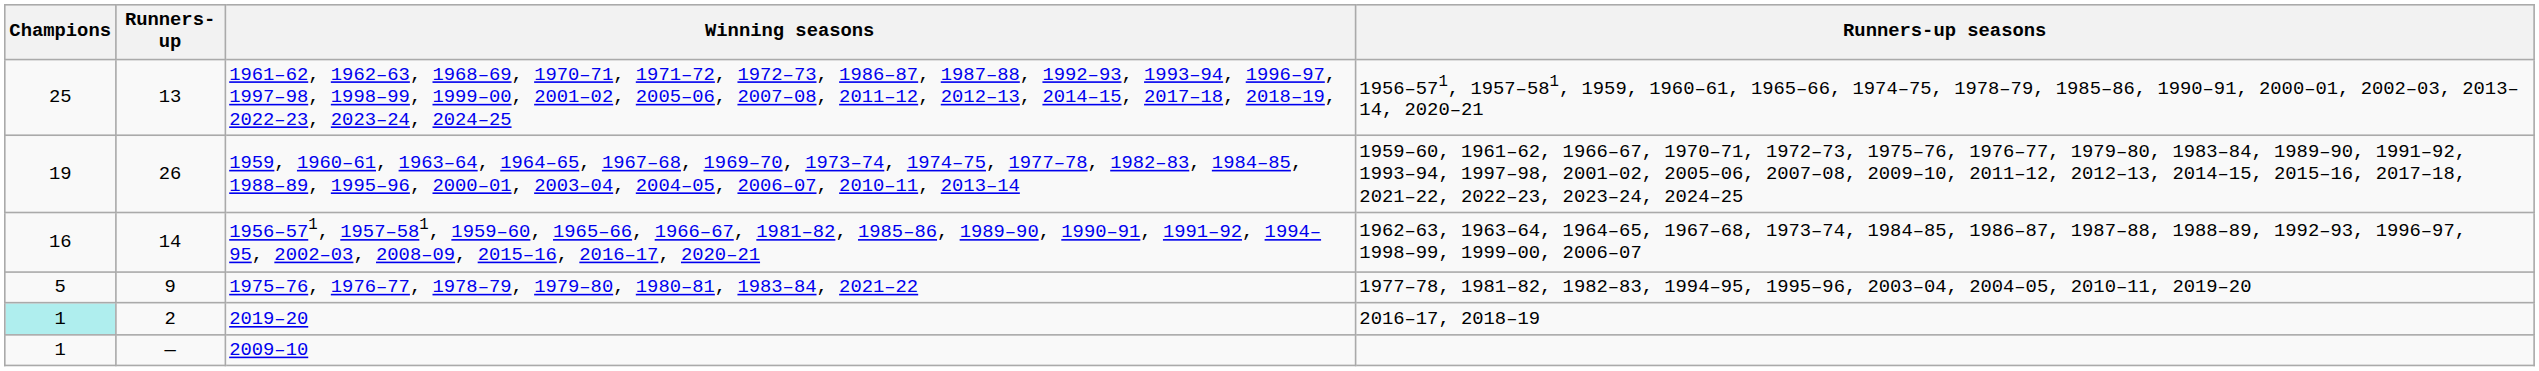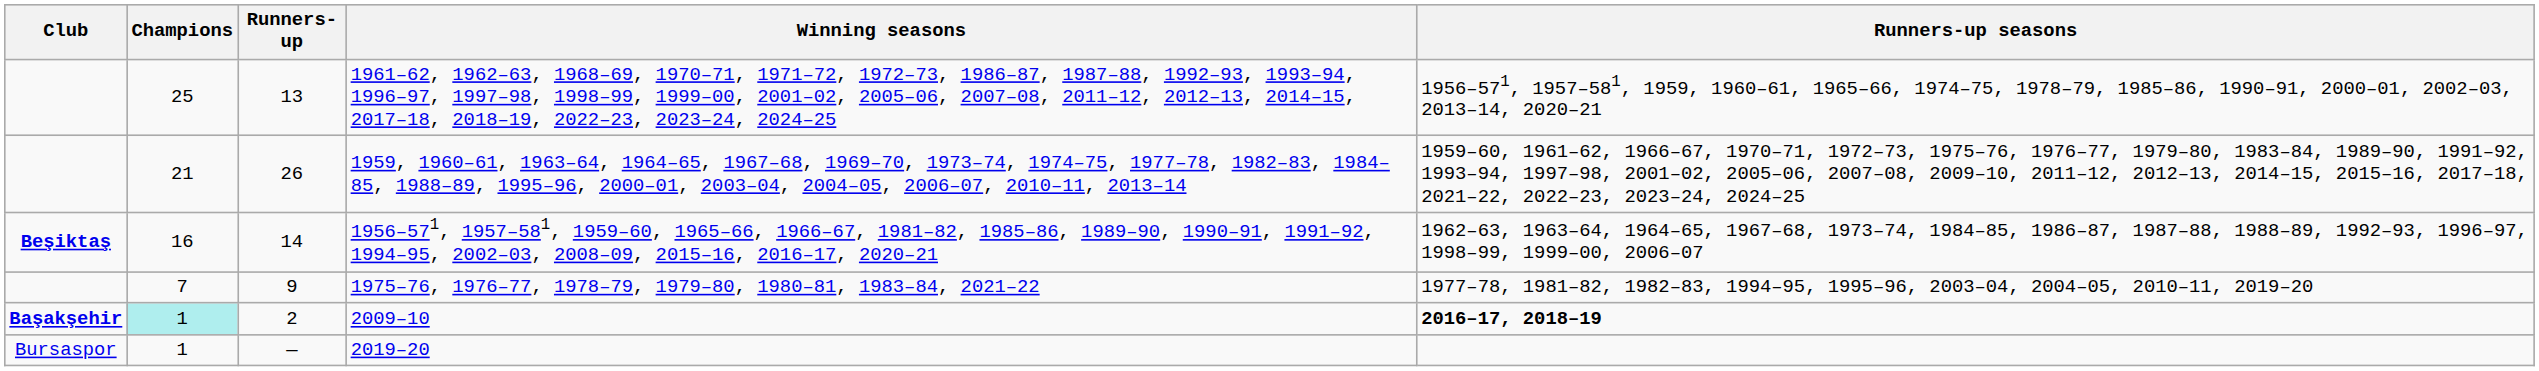 <table class="wikitable sortable" style="font-size: 90%">
 <tr>
+<th>Club</th>
 <th>Champions</th>
 <th>Runners-up</th>
 <th>Winning seasons</th>
 <th>Runners-up seasons</th>
 </tr>
 <tr>
+<td align="center"><strong></strong></td>
 <td align="center">25</td>
 <td align="center">13</td>
 <td><a href='#'>1961–62</a>, <a href='#'>1962–63</a>, <a href='#'>1968–69</a>, <a href='#'>1970–71</a>, <a href='#'>1971–72</a>, <a href='#'>1972–73</a>, <a href='#'>1986–87</a>, <a href='#'>1987–88</a>, <a href='#'>1992–93</a>, <a href='#'>1993–94</a>, <a href='#'>1996–97</a>, <a href='#'>1997–98</a>, <a href='#'>1998–99</a>, <a href='#'>1999–00</a>, <a href='#'>2001–02</a>, <a href='#'>2005–06</a>, <a href='#'>2007–08</a>, <a href='#'>2011–12</a>, <a href='#'>2012–13</a>, <a href='#'>2014–15</a>, <a href='#'>2017–18</a>, <a href='#'>2018–19</a>, <a href='#'>2022–23</a>, <a href='#'>2023–24</a>, <a href='#'>2024–25</a></td>
 <td>1956–57<sup>1</sup>, 1957–58<sup>1</sup>, 1959, 1960–61, 1965–66, 1974–75, 1978–79, 1985–86, 1990–91, 2000–01, 2002–03, 2013–14, 2020–21</td>
 </tr>
 <tr>
-<td align="center">19</td>
+<td align="center"><strong></strong></td>
+<td align="center">21</td>
 <td align="center">26</td>
 <td><a href='#'>1959</a>, <a href='#'>1960–61</a>, <a href='#'>1963–64</a>, <a href='#'>1964–65</a>, <a href='#'>1967–68</a>, <a href='#'>1969–70</a>, <a href='#'>1973–74</a>, <a href='#'>1974–75</a>, <a href='#'>1977–78</a>, <a href='#'>1982–83</a>, <a href='#'>1984–85</a>, <a href='#'>1988–89</a>, <a href='#'>1995–96</a>, <a href='#'>2000–01</a>, <a href='#'>2003–04</a>, <a href='#'>2004–05</a>, <a href='#'>2006–07</a>, <a href='#'>2010–11</a>, <a href='#'>2013–14</a></td>
 <td>1959–60, 1961–62, 1966–67, 1970–71, 1972–73, 1975–76, 1976–77, 1979–80, 1983–84, 1989–90, 1991–92, 1993–94, 1997–98, 2001–02, 2005–06, 2007–08, 2009–10, 2011–12, 2012–13, 2014–15, 2015–16, 2017–18, 2021–22, 2022–23, 2023–24, 2024–25</td>
 </tr>
 <tr>
+<td align="center"><a href='#'><strong>Beşiktaş</strong></a>   </td>
 <td align="center">16</td>
 <td align="center">14</td>
 <td><a href='#'>1956–57</a><sup>1</sup>, <a href='#'>1957–58</a><sup>1</sup>, <a href='#'>1959–60</a>, <a href='#'>1965–66</a>, <a href='#'>1966–67</a>, <a href='#'>1981–82</a>, <a href='#'>1985–86</a>, <a href='#'>1989–90</a>, <a href='#'>1990–91</a>, <a href='#'>1991–92</a>, <a href='#'>1994–95</a>, <a href='#'>2002–03</a>, <a href='#'>2008–09</a>, <a href='#'>2015–16</a>, <a href='#'>2016–17</a>, <a href='#'>2020–21</a></td>
 <td>1962–63, 1963–64, 1964–65, 1967–68, 1973–74, 1984–85, 1986–87, 1987–88, 1988–89, 1992–93, 1996–97, 1998–99, 1999–00, 2006–07</td>
 </tr>
 <tr>
-<td align="center">5</td>
+<td align="center"><strong></strong></td>
+<td align="center">7</td>
 <td align="center">9</td>
 <td><a href='#'>1975–76</a>, <a href='#'>1976–77</a>, <a href='#'>1978–79</a>, <a href='#'>1979–80</a>, <a href='#'>1980–81</a>, <a href='#'>1983–84</a>, <a href='#'>2021–22</a></td>
 <td>1977–78, 1981–82, 1982–83, 1994–95, 1995–96, 2003–04, 2004–05, 2010–11, 2019–20</td>
 </tr>
 <tr>
+<td align="center"><a href='#'><strong>Başakşehir</strong></a></td>
 <td align="center" style="background: paleturquoise;">1</td>
 <td align="center">2</td>
-<td><a href='#'>2019–20</a></td>
-<td>2016–17, 2018–19</td>
+<td><a href='#'>2009–10</a></td>
+<td><strong>2016–17, 2018–19</strong></td>
 </tr>
 <tr>
+<td align="center"><a href='#'>Bursaspor</a></td>
 <td align="center">1</td>
 <td align="center">—</td>
-<td><a href='#'>2009–10</a></td>
+<td><a href='#'>2019–20</a></td>
 <td align="center"></td>
 </tr>
 </table>
